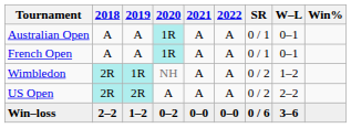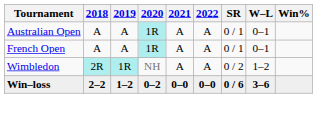 <table class="wikitable" style="text-align:center;">
 <tr>
 <th>Tournament</th>
 <th><a href='#'>2018</a></th>
 <th><a href='#'>2019</a></th>
 <th><a href='#'>2020</a></th>
 <th><a href='#'>2021</a></th>
 <th><a href='#'>2022</a></th>
 <th>SR</th>
 <th>W–L</th>
 <th>Win%</th>
 </tr>
 <tr>
 <td align="left"><a href='#'>Australian Open</a></td>
 <td>A</td>
 <td>A</td>
 <td bgcolor=afeeee>1R</td>
 <td>A</td>
 <td>A</td>
 <td>0 / 1</td>
 <td>0–1</td>
 <td></td>
 </tr>
 <tr>
 <td align="left"><a href='#'>French Open</a></td>
 <td>A</td>
 <td>A</td>
 <td bgcolor=afeeee>1R</td>
 <td>A</td>
 <td>A</td>
 <td>0 / 1</td>
 <td>0–1</td>
 <td></td>
 </tr>
 <tr>
 <td align="left"><a href='#'>Wimbledon</a></td>
 <td bgcolor=afeeee>2R</td>
 <td bgcolor=afeeee>1R</td>
 <td style="color:#767676;">NH</td>
 <td>A</td>
 <td>A</td>
 <td>0 / 2</td>
 <td>1–2</td>
 <td></td>
 </tr>
-<tr>
-<td align="left"><a href='#'>US Open</a></td>
-<td bgcolor=afeeee>2R</td>
-<td bgcolor=afeeee>2R</td>
-<td>A</td>
-<td>A</td>
-<td>A</td>
-<td>0 / 2</td>
-<td>2–2</td>
-<td></td>
-</tr>
 <tr style="background:#efefef; font-weight:bold;">
 <td align="left">Win–loss</td>
 <td>2–2</td>
 <td>1–2</td>
 <td>0–2</td>
 <td>0–0</td>
 <td>0–0</td>
 <td>0 / 6</td>
 <td>3–6</td>
 <td></td>
 </tr>
 </table>
